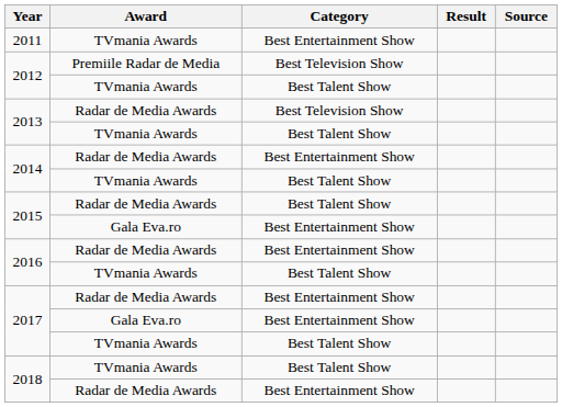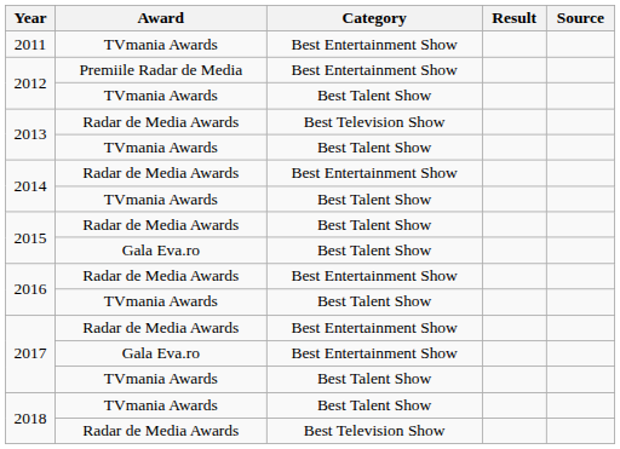 <table class="wikitable" style="text-align:center;width:100%;max-width:600px;">
 <tr>
 <th>Year</th>
 <th>Award</th>
 <th>Category</th>
 <th>Result</th>
 <th>Source</th>
 </tr>
 <tr>
 <td>2011</td>
 <td>TVmania Awards</td>
 <td>Best Entertainment Show</td>
 <td></td>
 <td></td>
 </tr>
 <tr>
 <td rowspan="2">2012</td>
 <td>Premiile Radar de Media</td>
-<td>Best Television Show</td>
+<td>Best Entertainment Show</td>
 <td></td>
 <td></td>
 </tr>
 <tr>
 <td>TVmania Awards</td>
 <td>Best Talent Show</td>
 <td></td>
 <td></td>
 </tr>
 <tr>
 <td rowspan="2">2013</td>
 <td>Radar de Media Awards</td>
 <td>Best Television Show</td>
 <td></td>
 <td></td>
 </tr>
 <tr>
 <td>TVmania Awards</td>
 <td>Best Talent Show</td>
 <td></td>
 <td></td>
 </tr>
 <tr>
 <td rowspan="2">2014</td>
 <td>Radar de Media Awards</td>
 <td>Best Entertainment Show</td>
 <td></td>
 <td></td>
 </tr>
 <tr>
 <td>TVmania Awards</td>
 <td>Best Talent Show</td>
 <td></td>
 <td></td>
 </tr>
 <tr>
 <td rowspan="2">2015</td>
 <td>Radar de Media Awards</td>
 <td>Best Talent Show</td>
 <td></td>
 <td></td>
 </tr>
 <tr>
 <td>Gala Eva.ro</td>
-<td>Best Entertainment Show</td>
+<td>Best Talent Show</td>
 <td></td>
 <td></td>
 </tr>
 <tr>
 <td rowspan="2">2016</td>
 <td>Radar de Media Awards</td>
 <td>Best Entertainment Show</td>
 <td></td>
 <td></td>
 </tr>
 <tr>
 <td>TVmania Awards</td>
 <td>Best Talent Show</td>
 <td></td>
 <td></td>
 </tr>
 <tr>
 <td rowspan="3">2017</td>
 <td>Radar de Media Awards</td>
 <td>Best Entertainment Show</td>
 <td></td>
 <td></td>
 </tr>
 <tr>
 <td>Gala Eva.ro</td>
 <td>Best Entertainment Show</td>
 <td></td>
 <td></td>
 </tr>
 <tr>
 <td>TVmania Awards</td>
 <td>Best Talent Show</td>
 <td></td>
 <td></td>
 </tr>
 <tr>
 <td rowspan="2">2018</td>
 <td>TVmania Awards</td>
 <td>Best Talent Show</td>
 <td></td>
 <td></td>
 </tr>
 <tr>
 <td>Radar de Media Awards</td>
-<td>Best Entertainment Show</td>
+<td>Best Television Show</td>
 <td></td>
 <td></td>
 </tr>
 </table>
